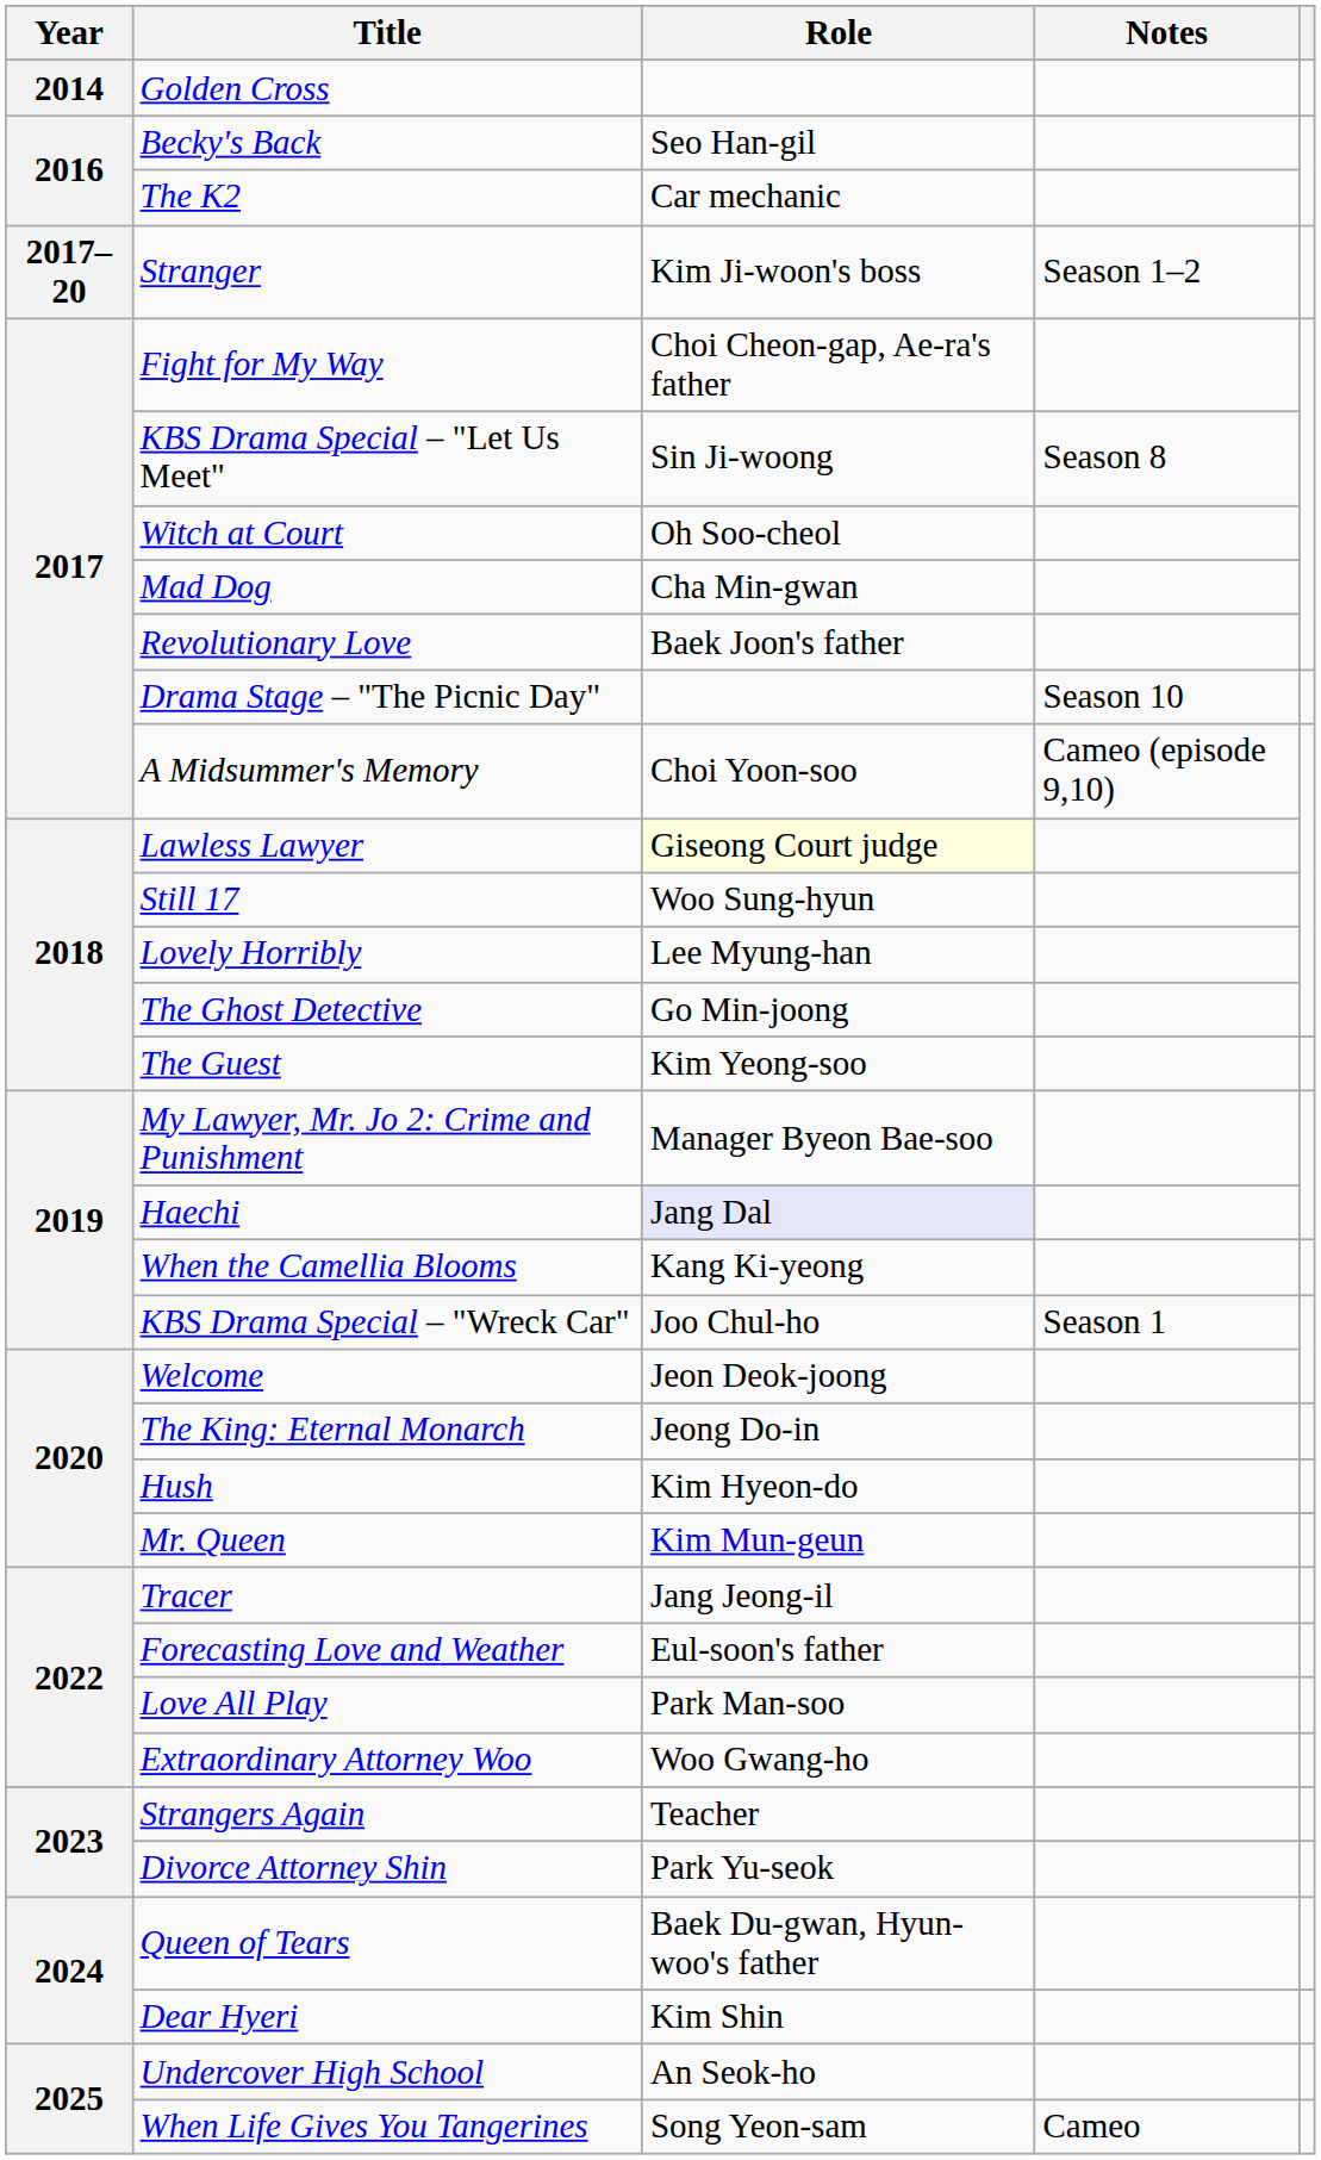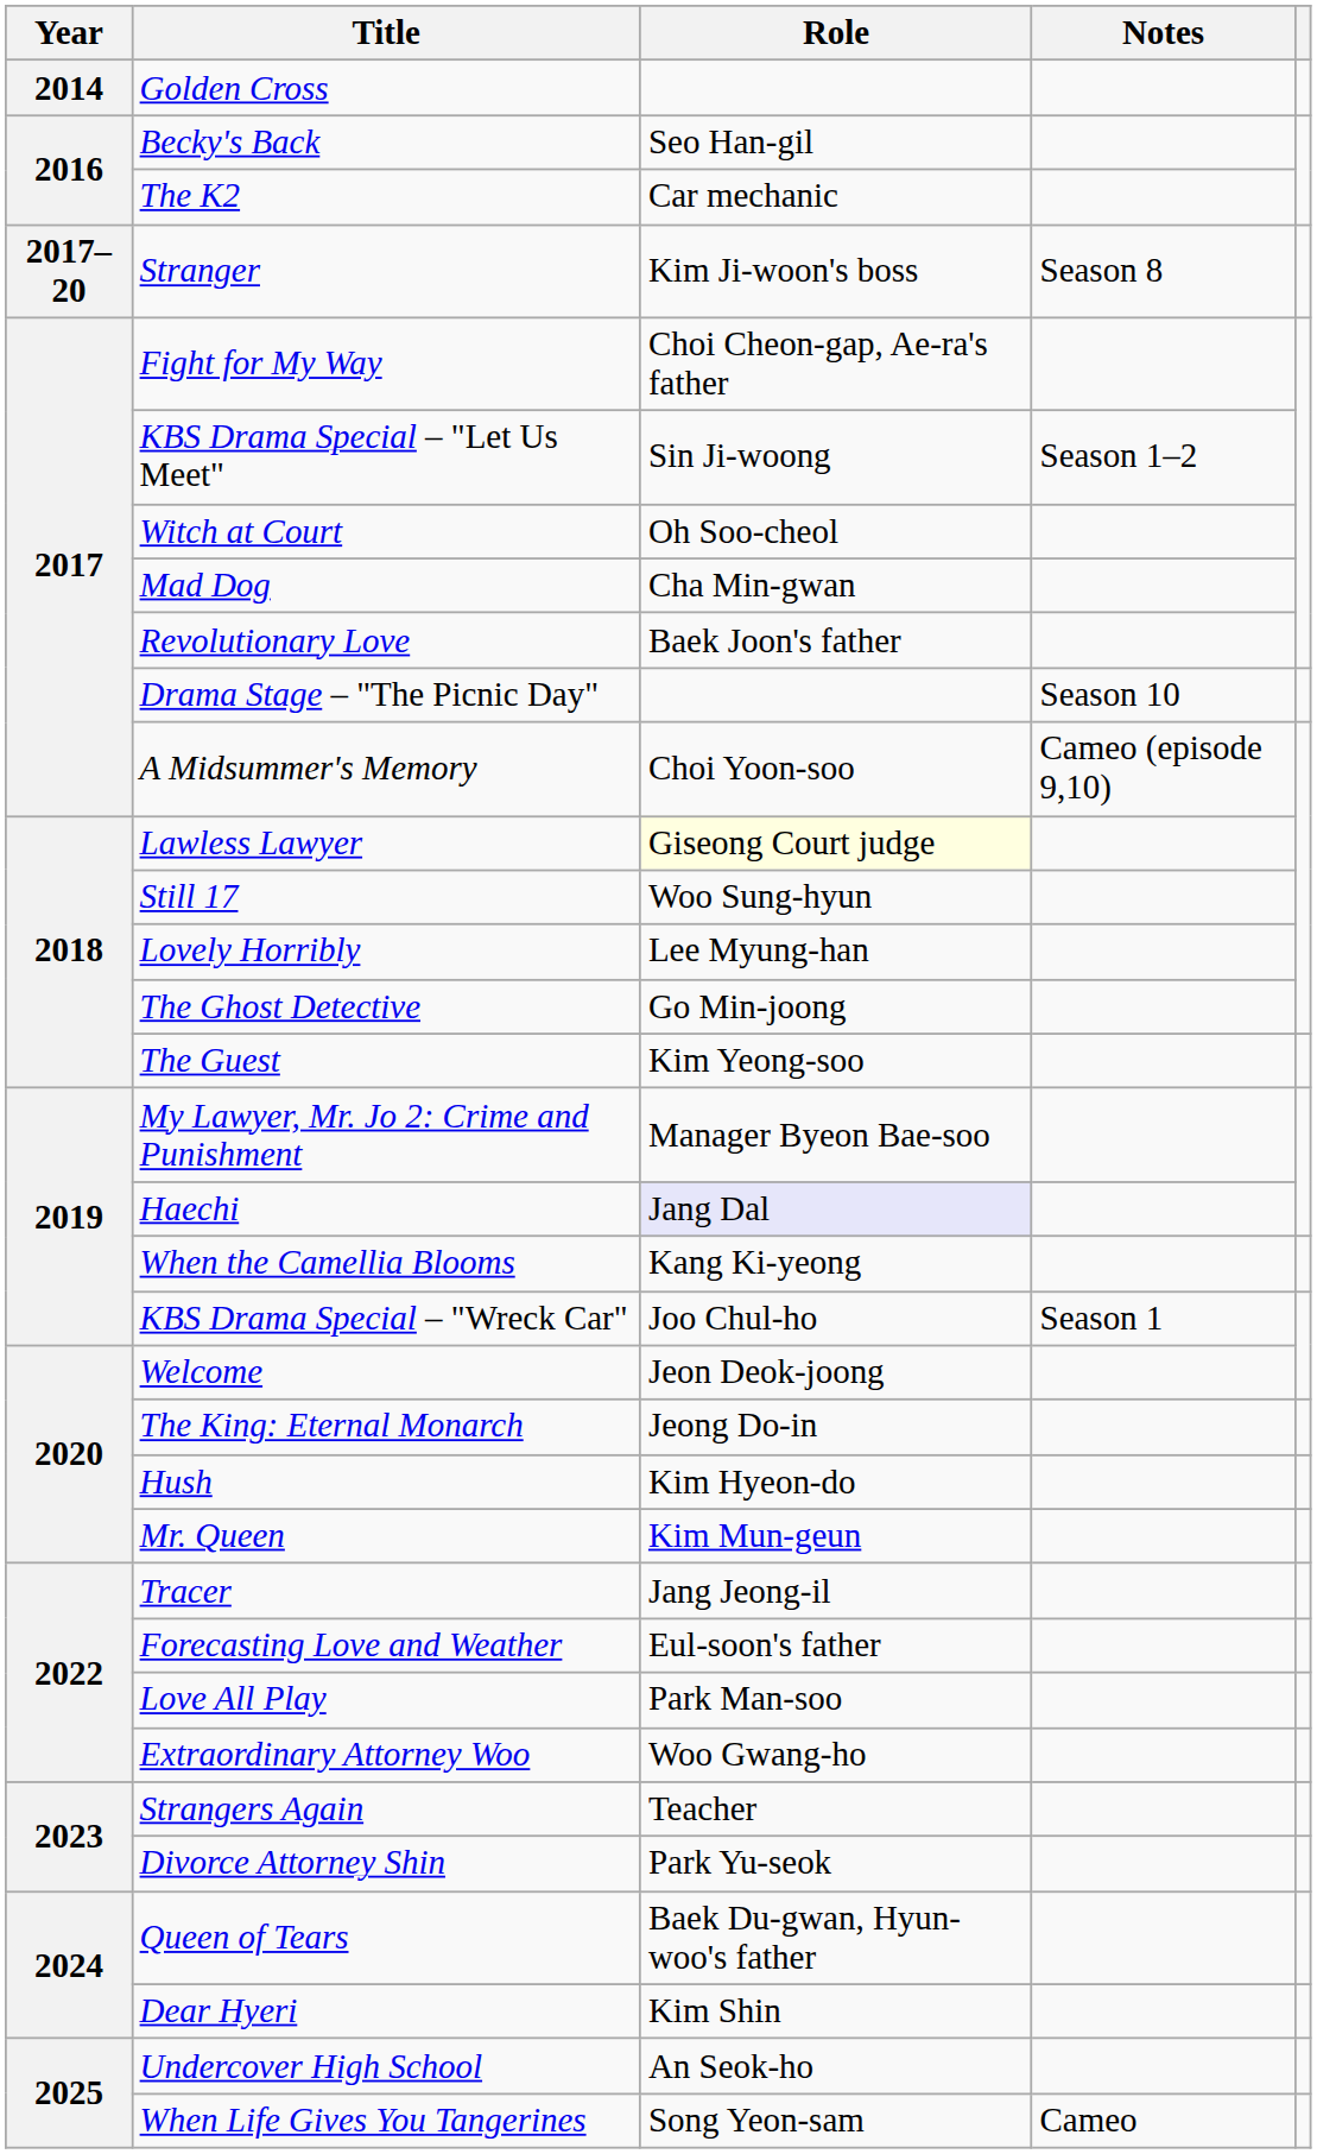 <table class="wikitable plainrowheaders sortable">
 <tr>
 <th scope="col">Year</th>
 <th scope="col">Title</th>
 <th scope="col">Role</th>
 <th scope="col">Notes</th>
 <th scope="col" class="unsortable"></th>
 </tr>
 <tr>
 <th scope="row">2014</th>
 <td><em><a href='#'>Golden Cross</a></em></td>
 <td></td>
 <td></td>
 <td style="text-align:center"></td>
 </tr>
 <tr>
 <th scope="row" rowspan="2">2016</th>
 <td><em><a href='#'>Becky's Back</a></em></td>
 <td>Seo Han-gil</td>
 <td></td>
 <td style="text-align:center" rowspan="2"></td>
 </tr>
 <tr>
 <td><em><a href='#'>The K2</a></em></td>
 <td>Car mechanic</td>
 <td></td>
 </tr>
 <tr>
 <th scope="row">2017–20</th>
 <td><em><a href='#'>Stranger</a></em></td>
 <td>Kim Ji-woon's boss</td>
-<td>Season 1–2</td>
+<td>Season 8</td>
 <td style="text-align:center"></td>
 </tr>
 <tr>
 <th scope="row" rowspan="7">2017</th>
 <td><em><a href='#'>Fight for My Way</a></em></td>
 <td>Choi Cheon-gap, Ae-ra's father</td>
 <td></td>
 <td style="text-align:center" rowspan="5"></td>
 </tr>
 <tr>
 <td><em><a href='#'>KBS Drama Special</a></em> – "Let Us Meet"</td>
 <td>Sin Ji-woong</td>
-<td>Season 8</td>
+<td>Season 1–2</td>
 </tr>
 <tr>
 <td><em><a href='#'>Witch at Court</a></em></td>
 <td>Oh Soo-cheol</td>
 <td></td>
 </tr>
 <tr>
 <td><em><a href='#'>Mad Dog</a></em></td>
 <td>Cha Min-gwan</td>
 <td></td>
 </tr>
 <tr>
 <td><em><a href='#'>Revolutionary Love</a></em></td>
 <td>Baek Joon's father</td>
 <td></td>
 </tr>
 <tr>
 <td><em><a href='#'>Drama Stage</a></em> – "The Picnic Day"</td>
 <td></td>
 <td>Season 10</td>
 <td style="text-align:center"></td>
 </tr>
 <tr>
 <td><em>A Midsummer's Memory</em></td>
 <td>Choi Yoon-soo</td>
 <td>Cameo (episode 9,10)</td>
 <td style="text-align:center" rowspan="5"></td>
 </tr>
 <tr>
 <th scope="row" rowspan="5">2018</th>
 <td><em><a href='#'>Lawless Lawyer</a></em></td>
 <td style="background: lightyellow;">Giseong Court judge</td>
 <td></td>
 </tr>
 <tr>
 <td><em><a href='#'>Still 17</a></em></td>
 <td>Woo Sung-hyun</td>
 <td></td>
 </tr>
 <tr>
 <td><em><a href='#'>Lovely Horribly</a></em></td>
 <td>Lee Myung-han</td>
 <td></td>
 </tr>
 <tr>
 <td><em><a href='#'>The Ghost Detective</a></em></td>
 <td>Go Min-joong</td>
 <td></td>
 </tr>
 <tr>
 <td><em><a href='#'>The Guest</a></em></td>
 <td>Kim Yeong-soo</td>
 <td></td>
 <td style="text-align:center"></td>
 </tr>
 <tr>
 <th scope="row" rowspan="4">2019</th>
 <td><em><a href='#'>My Lawyer, Mr. Jo 2: Crime and Punishment</a></em></td>
 <td>Manager Byeon Bae-soo</td>
 <td></td>
 <td style="text-align:center" rowspan="2"></td>
 </tr>
 <tr>
 <td><em><a href='#'>Haechi</a></em></td>
 <td style="background: lavender;">Jang Dal</td>
 <td></td>
 </tr>
 <tr>
 <td><em><a href='#'>When the Camellia Blooms</a></em></td>
 <td>Kang Ki-yeong</td>
 <td></td>
 <td style="text-align:center"></td>
 </tr>
 <tr>
 <td><em><a href='#'>KBS Drama Special</a></em> – "Wreck Car"</td>
 <td>Joo Chul-ho</td>
 <td>Season 1</td>
 <td style="text-align:center" rowspan="2"></td>
 </tr>
 <tr>
 <th scope="row" rowspan="4">2020</th>
 <td><em><a href='#'>Welcome</a></em></td>
 <td>Jeon Deok-joong</td>
 <td></td>
 </tr>
 <tr>
 <td><em><a href='#'>The King: Eternal Monarch</a></em></td>
 <td>Jeong Do-in</td>
 <td></td>
 <td style="text-align:center"></td>
 </tr>
 <tr>
 <td><em><a href='#'>Hush</a></em></td>
 <td>Kim Hyeon-do</td>
 <td></td>
 <td style="text-align:center"></td>
 </tr>
 <tr>
 <td><em><a href='#'>Mr. Queen</a></em></td>
 <td><a href='#'>Kim Mun-geun</a></td>
 <td></td>
 <td style="text-align:center"></td>
 </tr>
 <tr>
 <th scope="row" rowspan="4">2022</th>
 <td><em><a href='#'>Tracer</a></em></td>
 <td>Jang Jeong-il</td>
 <td></td>
 <td style="text-align:center"></td>
 </tr>
 <tr>
 <td><em><a href='#'>Forecasting Love and Weather</a></em></td>
 <td>Eul-soon's father</td>
 <td></td>
 <td style="text-align:center"></td>
 </tr>
 <tr>
 <td><em><a href='#'>Love All Play</a></em></td>
 <td>Park Man-soo</td>
 <td></td>
 <td style="text-align:center"></td>
 </tr>
 <tr>
 <td><em><a href='#'>Extraordinary Attorney Woo</a></em></td>
 <td>Woo Gwang-ho</td>
 <td></td>
 <td style="text-align:center"></td>
 </tr>
 <tr>
 <th scope="row" rowspan="2">2023</th>
 <td><em><a href='#'>Strangers Again</a></em></td>
 <td>Teacher</td>
 <td></td>
 <td style="text-align:center"></td>
 </tr>
 <tr>
 <td><em><a href='#'>Divorce Attorney Shin</a></em></td>
 <td>Park Yu-seok</td>
 <td></td>
 <td style="text-align:center"></td>
 </tr>
 <tr>
 <th scope="row" rowspan="2">2024</th>
 <td><em><a href='#'>Queen of Tears</a></em></td>
 <td>Baek Du-gwan, Hyun-woo's father</td>
 <td></td>
 <td style="text-align:center"></td>
 </tr>
 <tr>
 <td><em><a href='#'>Dear Hyeri</a></em></td>
 <td>Kim Shin</td>
 <td></td>
 <td style="text-align:center"></td>
 </tr>
 <tr>
 <th rowspan="2" scope="row">2025</th>
 <td><em><a href='#'>Undercover High School</a></em></td>
 <td>An Seok-ho</td>
 <td></td>
 <td style="text-align:center"></td>
 </tr>
 <tr>
 <td><em><a href='#'>When Life Gives You Tangerines</a></em></td>
 <td>Song Yeon-sam</td>
 <td>Cameo</td>
 <td></td>
 </tr>
 </table>
